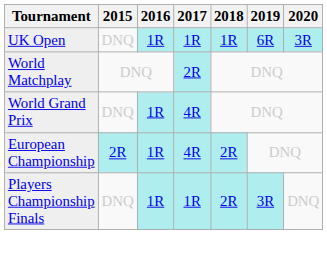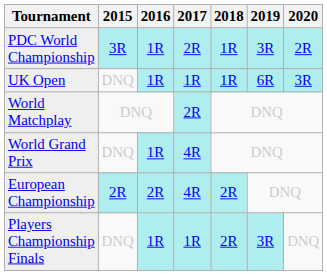 <table class="wikitable" style="width:30%; margin:0">
 <tr>
 <th>Tournament</th>
 <th>2015</th>
 <th>2016</th>
 <th>2017</th>
 <th>2018</th>
 <th>2019</th>
 <th>2020</th>
+</tr>
+<tr>
+<td style="background:#efefef;"><a href='#'>PDC World Championship</a></td>
+<td style="text-align:center; background:#afeeee;"><a href='#'>3R</a></td>
+<td style="text-align:center; background:#afeeee;"><a href='#'>1R</a></td>
+<td style="text-align:center; background:#afeeee;"><a href='#'>2R</a></td>
+<td style="text-align:center; background:#afeeee;"><a href='#'>1R</a></td>
+<td style="text-align:center; background:#afeeee;"><a href='#'>3R</a></td>
+<td style="text-align:center; background:#afeeee;"><a href='#'>2R</a></td>
 </tr>
 <tr>
 <td style="background:#efefef;"><a href='#'>UK Open</a></td>
 <td colspan="1" style="text-align:center; color:#ccc;">DNQ</td>
 <td style="text-align:center; background:#afeeee;"><a href='#'>1R</a></td>
 <td style="text-align:center; background:#afeeee;"><a href='#'>1R</a></td>
 <td style="text-align:center; background:#afeeee;"><a href='#'>1R</a></td>
 <td style="text-align:center; background:#afeeee;"><a href='#'>6R</a></td>
 <td style="text-align:center; background:#afeeee;"><a href='#'>3R</a></td>
 </tr>
 <tr>
 <td style="background:#efefef;"><a href='#'>World Matchplay</a></td>
 <td colspan="2" style="text-align:center; color:#ccc;">DNQ</td>
 <td style="text-align:center; background:#afeeee;"><a href='#'>2R</a></td>
 <td colspan="3" style="text-align:center; color:#ccc;">DNQ</td>
 </tr>
 <tr>
 <td style="background:#efefef;"><a href='#'>World Grand Prix</a></td>
 <td colspan="1"  style="text-align:center; color:#ccc;">DNQ</td>
 <td style="text-align:center; background:#afeeee;"><a href='#'>1R</a></td>
 <td style="text-align:center; background:#afeeee;"><a href='#'>4R</a></td>
 <td colspan="3" style="text-align:center; color:#ccc;">DNQ</td>
 </tr>
 <tr>
 <td style="background:#efefef;"><a href='#'>European Championship</a></td>
 <td style="text-align:center; background:#afeeee;"><a href='#'>2R</a></td>
-<td style="text-align:center; background:#afeeee;"><a href='#'>1R</a></td>
+<td style="text-align:center; background:#afeeee;"><a href='#'>2R</a></td>
 <td style="text-align:center; background:#afeeee;"><a href='#'>4R</a></td>
 <td style="text-align:center; background:#afeeee;"><a href='#'>2R</a></td>
 <td colspan="2" style="text-align:center; color:#ccc;">DNQ</td>
 </tr>
 <tr>
 <td style="background:#efefef;"><a href='#'>Players Championship Finals</a></td>
 <td colspan="1" style="text-align:center; color:#ccc;">DNQ</td>
 <td style="text-align:center; background:#afeeee;"><a href='#'>1R</a></td>
 <td style="text-align:center; background:#afeeee;"><a href='#'>1R</a></td>
 <td style="text-align:center; background:#afeeee;"><a href='#'>2R</a></td>
 <td style="text-align:center; background:#afeeee;"><a href='#'>3R</a></td>
 <td style="text-align:center; color:#ccc;">DNQ</td>
 </tr>
 </table>
